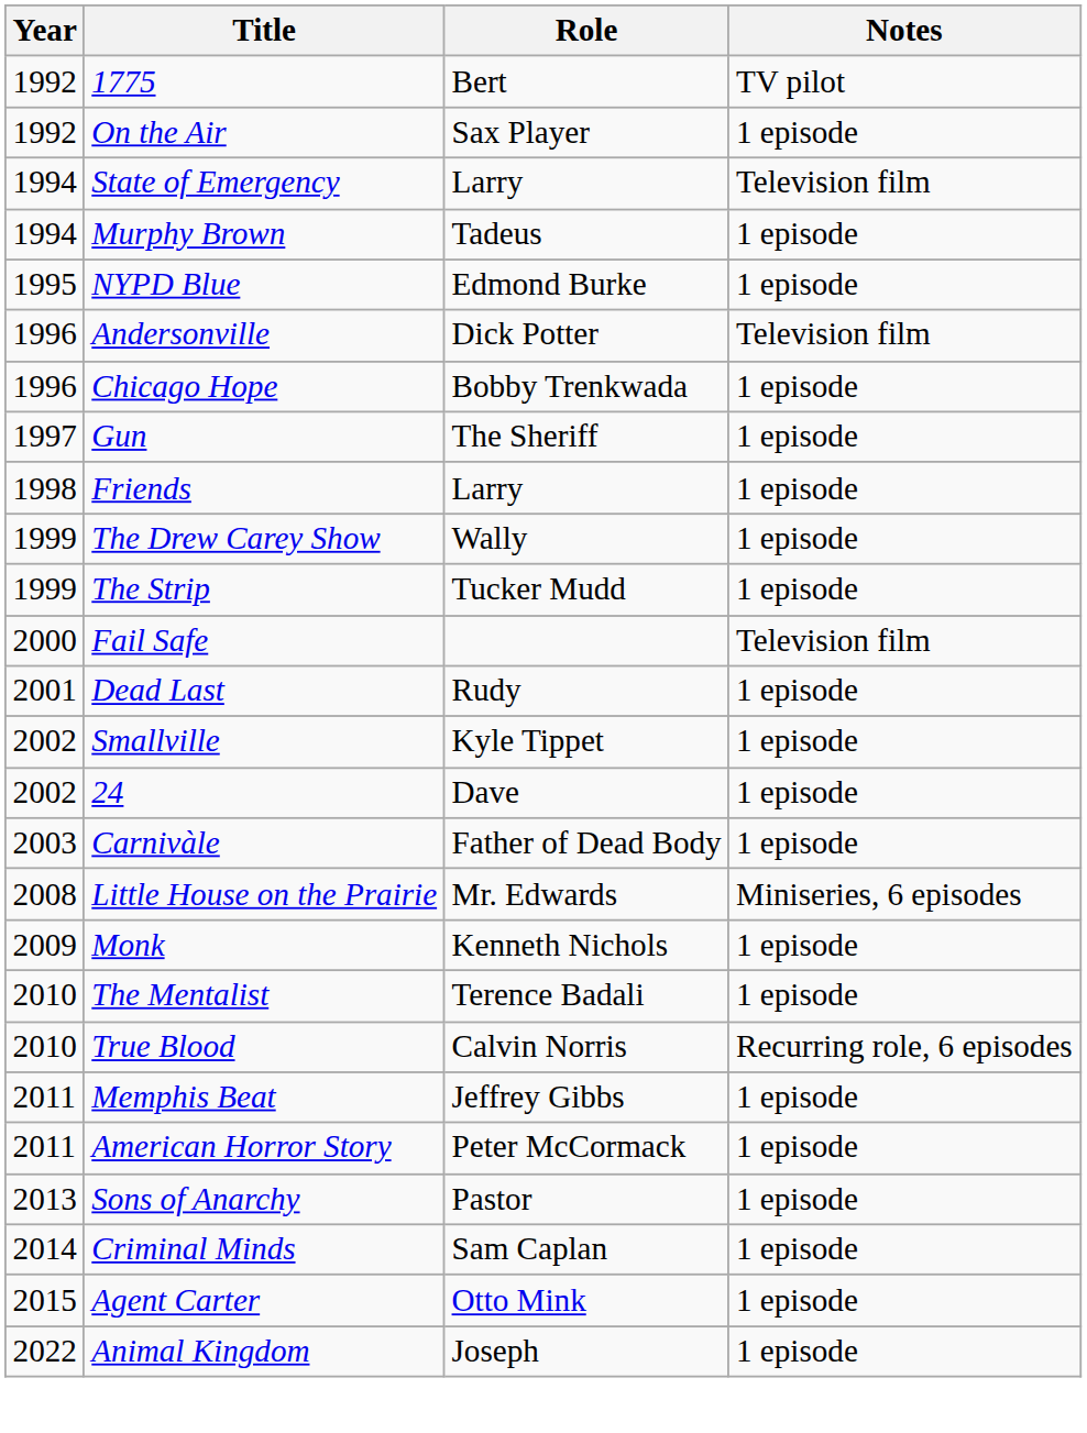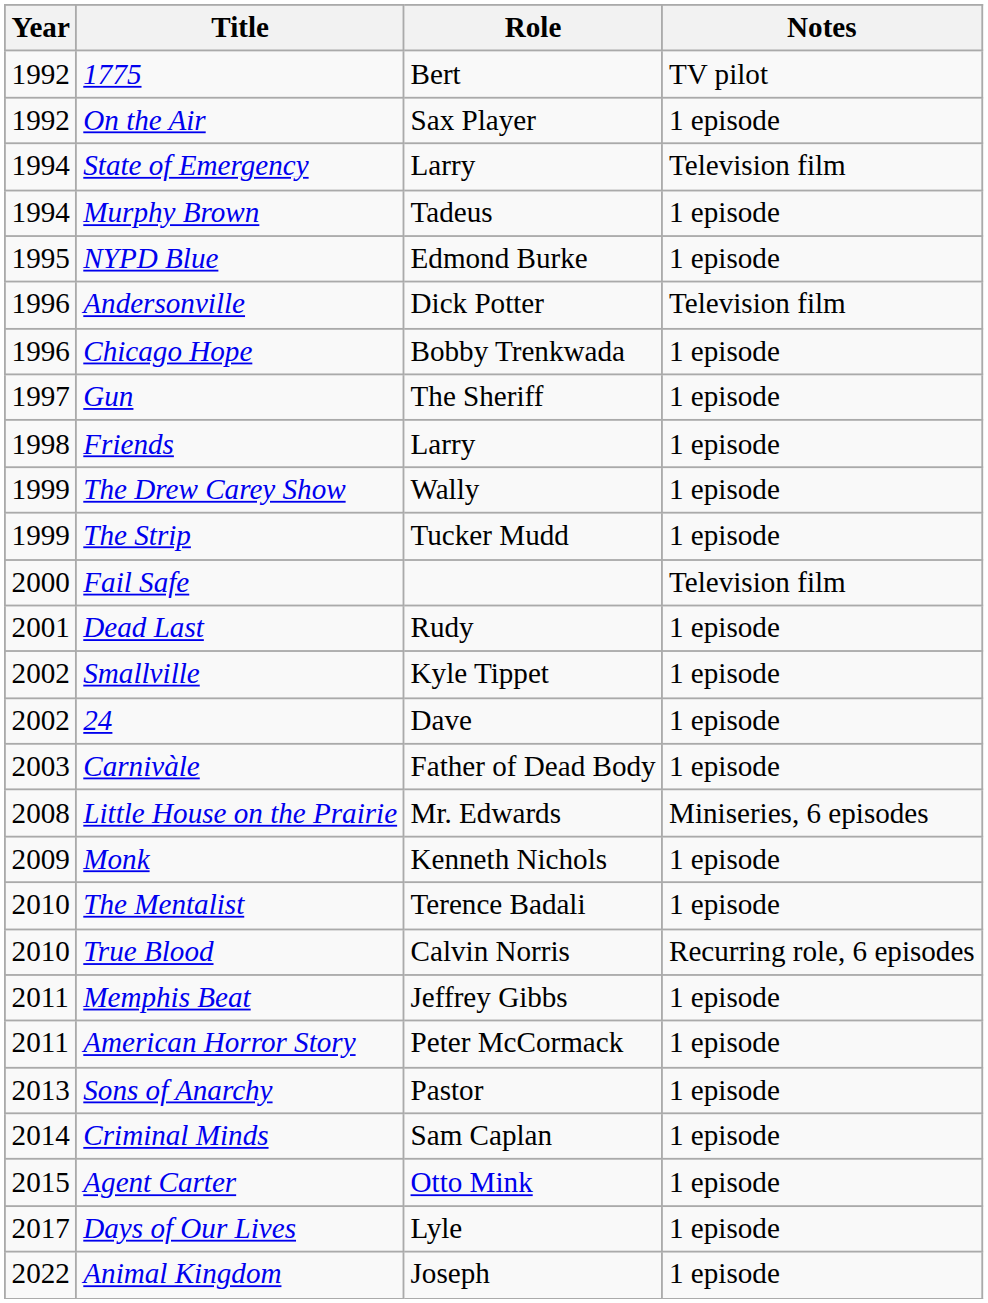 <table class="wikitable">
 <tr>
 <th>Year</th>
 <th>Title</th>
 <th>Role</th>
 <th>Notes</th>
 </tr>
 <tr>
 <td>1992</td>
 <td><em><a href='#'>1775</a></em></td>
 <td>Bert</td>
 <td>TV pilot</td>
 </tr>
 <tr>
 <td>1992</td>
 <td><em><a href='#'>On the Air</a></em></td>
 <td>Sax Player</td>
 <td>1 episode</td>
 </tr>
 <tr>
 <td>1994</td>
 <td><em><a href='#'>State of Emergency</a></em></td>
 <td>Larry</td>
 <td>Television film</td>
 </tr>
 <tr>
 <td>1994</td>
 <td><em><a href='#'>Murphy Brown</a></em></td>
 <td>Tadeus</td>
 <td>1 episode</td>
 </tr>
 <tr>
 <td>1995</td>
 <td><em><a href='#'>NYPD Blue</a></em></td>
 <td>Edmond Burke</td>
 <td>1 episode</td>
 </tr>
 <tr>
 <td>1996</td>
 <td><em><a href='#'>Andersonville</a></em></td>
 <td>Dick Potter</td>
 <td>Television film</td>
 </tr>
 <tr>
 <td>1996</td>
 <td><em><a href='#'>Chicago Hope</a></em></td>
 <td>Bobby Trenkwada</td>
 <td>1 episode</td>
 </tr>
 <tr>
 <td>1997</td>
 <td><em><a href='#'>Gun</a></em></td>
 <td>The Sheriff</td>
 <td>1 episode</td>
 </tr>
 <tr>
 <td>1998</td>
 <td><em><a href='#'>Friends</a></em></td>
 <td>Larry</td>
 <td>1 episode</td>
 </tr>
 <tr>
 <td>1999</td>
 <td><em><a href='#'>The Drew Carey Show</a></em></td>
 <td>Wally</td>
 <td>1 episode</td>
 </tr>
 <tr>
 <td>1999</td>
 <td><em><a href='#'>The Strip</a></em></td>
 <td>Tucker Mudd</td>
 <td>1 episode</td>
 </tr>
 <tr>
 <td>2000</td>
 <td><em><a href='#'>Fail Safe</a></em></td>
 <td></td>
 <td>Television film</td>
 </tr>
 <tr>
 <td>2001</td>
 <td><em><a href='#'>Dead Last</a></em></td>
 <td>Rudy</td>
 <td>1 episode</td>
 </tr>
 <tr>
 <td>2002</td>
 <td><em><a href='#'>Smallville</a></em></td>
 <td>Kyle Tippet</td>
 <td>1 episode</td>
 </tr>
 <tr>
 <td>2002</td>
 <td><em><a href='#'>24</a></em></td>
 <td>Dave</td>
 <td>1 episode</td>
 </tr>
 <tr>
 <td>2003</td>
 <td><em><a href='#'>Carnivàle</a></em></td>
 <td>Father of Dead Body</td>
 <td>1 episode</td>
 </tr>
 <tr>
 <td>2008</td>
 <td><em><a href='#'>Little House on the Prairie</a></em></td>
 <td>Mr. Edwards</td>
 <td>Miniseries, 6 episodes</td>
 </tr>
 <tr>
 <td>2009</td>
 <td><em><a href='#'>Monk</a></em></td>
 <td>Kenneth Nichols</td>
 <td>1 episode</td>
 </tr>
 <tr>
 <td>2010</td>
 <td><em><a href='#'>The Mentalist</a></em></td>
 <td>Terence Badali</td>
 <td>1 episode</td>
 </tr>
 <tr>
 <td>2010</td>
 <td><em><a href='#'>True Blood</a></em></td>
 <td>Calvin Norris</td>
 <td>Recurring role, 6 episodes</td>
 </tr>
 <tr>
 <td>2011</td>
 <td><em><a href='#'>Memphis Beat</a></em></td>
 <td>Jeffrey Gibbs</td>
 <td>1 episode</td>
 </tr>
 <tr>
 <td>2011</td>
 <td><em><a href='#'>American Horror Story</a></em></td>
 <td>Peter McCormack</td>
 <td>1 episode</td>
 </tr>
 <tr>
 <td>2013</td>
 <td><em><a href='#'>Sons of Anarchy</a></em></td>
 <td>Pastor</td>
 <td>1 episode</td>
 </tr>
 <tr>
 <td>2014</td>
 <td><em><a href='#'>Criminal Minds</a></em></td>
 <td>Sam Caplan</td>
 <td>1 episode</td>
 </tr>
 <tr>
 <td>2015</td>
 <td><em><a href='#'>Agent Carter</a></em></td>
 <td><a href='#'>Otto Mink</a></td>
 <td>1 episode</td>
 </tr>
 <tr>
+<td>2017</td>
+<td><em><a href='#'>Days of Our Lives</a></em></td>
+<td>Lyle</td>
+<td>1 episode</td>
+</tr>
+<tr>
 <td>2022</td>
 <td><em><a href='#'>Animal Kingdom</a></em></td>
 <td>Joseph</td>
 <td>1 episode</td>
 </tr>
 </table>
